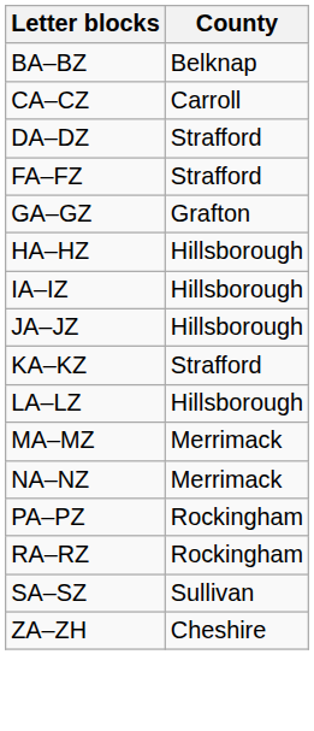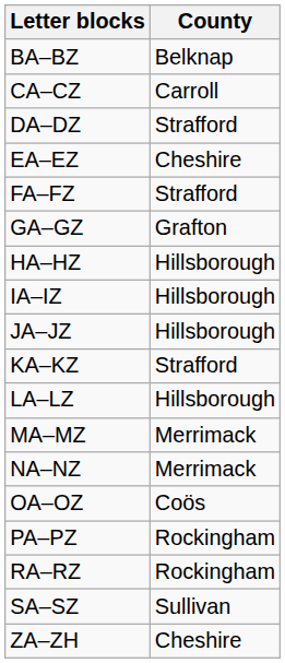 <table class="wikitable">
 <tr>
 <th>Letter blocks</th>
 <th>County</th>
 </tr>
 <tr>
 <td>BA–BZ</td>
 <td>Belknap</td>
 </tr>
 <tr>
 <td>CA–CZ</td>
 <td>Carroll</td>
 </tr>
 <tr>
 <td>DA–DZ</td>
 <td>Strafford</td>
+</tr>
+<tr>
+<td>EA–EZ</td>
+<td>Cheshire</td>
 </tr>
 <tr>
 <td>FA–FZ</td>
 <td>Strafford</td>
 </tr>
 <tr>
 <td>GA–GZ</td>
 <td>Grafton</td>
 </tr>
 <tr>
 <td>HA–HZ</td>
 <td>Hillsborough</td>
 </tr>
 <tr>
 <td>IA–IZ</td>
 <td>Hillsborough</td>
 </tr>
 <tr>
 <td>JA–JZ</td>
 <td>Hillsborough</td>
 </tr>
 <tr>
 <td>KA–KZ</td>
 <td>Strafford</td>
 </tr>
 <tr>
 <td>LA–LZ</td>
 <td>Hillsborough</td>
 </tr>
 <tr>
 <td>MA–MZ</td>
 <td>Merrimack</td>
 </tr>
 <tr>
 <td>NA–NZ</td>
 <td>Merrimack</td>
 </tr>
 <tr>
+<td>OA–OZ</td>
+<td>Coös</td>
+</tr>
+<tr>
 <td>PA–PZ</td>
 <td>Rockingham</td>
 </tr>
 <tr>
 <td>RA–RZ</td>
 <td>Rockingham</td>
 </tr>
 <tr>
 <td>SA–SZ</td>
 <td>Sullivan</td>
 </tr>
 <tr>
 <td>ZA–ZH</td>
 <td>Cheshire</td>
 </tr>
 </table>
